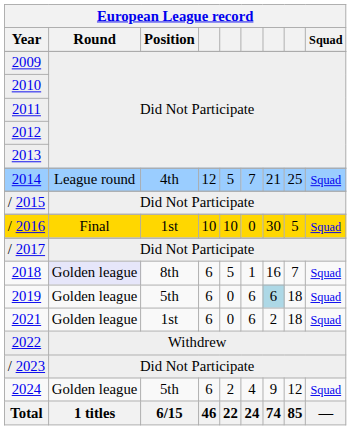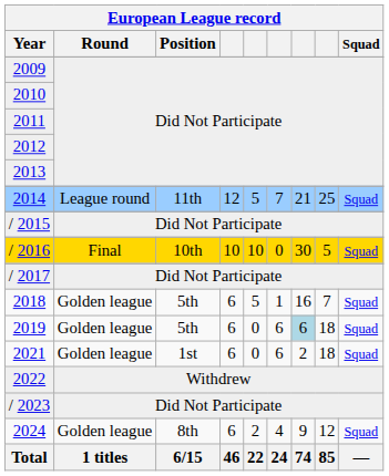 <table class="wikitable" style="text-align: center;">
 <tr>
 <th colspan=10><a href='#'>European League record</a></th>
 </tr>
 <tr>
 <th>Year</th>
 <th>Round</th>
 <th>Position</th>
 <th></th>
 <th></th>
 <th></th>
 <th></th>
 <th></th>
 <th><small>Squad</small></th>
 </tr>
 <tr>
 </tr>
 <tr bgcolor="efefef">
 <td> <a href='#'>2009</a></td>
 <td colspan=10 rowspan=5 align=center>Did Not Participate</td>
 </tr>
 <tr bgcolor="efefef">
 <td> <a href='#'>2010</a></td>
 </tr>
 <tr bgcolor="efefef">
 <td> <a href='#'>2011</a></td>
 </tr>
 <tr bgcolor="efefef">
 <td> <a href='#'>2012</a></td>
 </tr>
 <tr bgcolor="efefef">
 <td> <a href='#'>2013</a></td>
 </tr>
 <tr bgcolor="efefef">
 </tr>
 <tr>
 </tr>
 <tr bgcolor="#9acdff">
 <td> <a href='#'>2014</a></td>
 <td>League round</td>
-<td>4th</td>
+<td>11th</td>
 <td>12</td>
 <td>5</td>
 <td>7</td>
 <td>21</td>
 <td>25</td>
 <td><small><a href='#'>Squad</a></small></td>
 </tr>
 <tr>
 </tr>
 <tr bgcolor="efefef">
 <td>/ <a href='#'>2015</a></td>
 <td colspan=8 rowspan=1 align=center>Did Not Participate</td>
 </tr>
 <tr>
 </tr>
 <tr bgcolor="gold">
 <td>/ <a href='#'>2016</a></td>
 <td>Final</td>
-<td>1st</td>
+<td>10th</td>
 <td>10</td>
 <td>10</td>
 <td>0</td>
 <td>30</td>
 <td>5</td>
 <td><small><a href='#'>Squad</a></small></td>
 </tr>
 <tr>
 </tr>
 <tr bgcolor="efefef">
 <td>/ <a href='#'>2017</a></td>
 <td colspan=8 rowspan=1 align=center>Did Not Participate</td>
 </tr>
 <tr>
 <td> <a href='#'>2018</a></td>
-<td style="background: lavender;">Golden league</td>
-<td>8th</td>
+<td>Golden league</td>
+<td>5th</td>
 <td>6</td>
 <td>5</td>
 <td>1</td>
 <td>16</td>
 <td>7</td>
 <td><small><a href='#'>Squad</a></small></td>
 </tr>
 <tr>
 <td> <a href='#'>2019</a></td>
 <td>Golden league</td>
 <td>5th</td>
 <td>6</td>
 <td>0</td>
 <td>6</td>
 <td style="background: lightblue;">6</td>
 <td>18</td>
 <td><small><a href='#'>Squad</a></small></td>
 </tr>
 <tr>
 <td> <a href='#'>2021</a></td>
 <td>Golden league</td>
 <td>1st</td>
 <td>6</td>
 <td>0</td>
 <td>6</td>
 <td>2</td>
 <td>18</td>
 <td><small><a href='#'>Squad</a></small></td>
 </tr>
 <tr bgcolor="efefef">
 <td> <a href='#'>2022</a></td>
 <td colspan=8 rowspan=1 align=center>Withdrew</td>
 </tr>
 <tr bgcolor="efefef">
 <td>/ <a href='#'>2023</a></td>
 <td colspan=8 rowspan=1 align=center>Did Not Participate</td>
 </tr>
 <tr>
 <td> <a href='#'>2024</a></td>
 <td>Golden league</td>
-<td>5th</td>
+<td>8th</td>
 <td>6</td>
 <td>2</td>
 <td>4</td>
 <td>9</td>
 <td>12</td>
 <td><small><a href='#'>Squad</a></small></td>
 </tr>
 <tr bgcolor="efefef">
 <th>Total</th>
 <th>1 titles</th>
 <th>6/15</th>
 <th>46</th>
 <th>22</th>
 <th>24</th>
 <th>74</th>
 <th>85</th>
 <th>—</th>
 </tr>
 </table>
